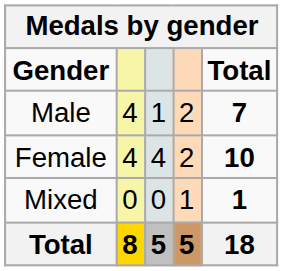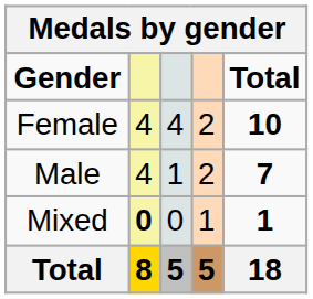 <table class="wikitable" style="font-size:85%; float:right">
 <tr bgcolor=EFEFEF>
 <th colspan=5>Medals by gender</th>
 </tr>
 <tr align=center>
 <td><strong>Gender</strong></td>
 <td bgcolor=F7F6A8></td>
 <td bgcolor=DCE5E5></td>
 <td bgcolor=FFDAB9></td>
 <td><strong>Total</strong></td>
 </tr>
 <tr align=center>
+<td>Female</td>
+<td bgcolor=F7F6A8>4</td>
+<td bgcolor=DCE5E5>4</td>
+<td bgcolor=FFDAB9>2</td>
+<td><strong>10</strong></td>
+</tr>
+<tr align=center>
 <td>Male</td>
 <td bgcolor=F7F6A8>4</td>
 <td bgcolor=DCE5E5>1</td>
 <td bgcolor=FFDAB9>2</td>
 <td><strong>7</strong></td>
 </tr>
 <tr align=center>
-<td>Female</td>
-<td bgcolor=F7F6A8>4</td>
-<td bgcolor=DCE5E5>4</td>
-<td bgcolor=FFDAB9>2</td>
-<td><strong>10</strong></td>
-</tr>
-<tr align=center>
 <td>Mixed</td>
-<td bgcolor=F7F6A8>0</td>
+<td bgcolor=F7F6A8><strong>0</strong></td>
 <td bgcolor=DCE5E5>0</td>
 <td bgcolor=FFDAB9>1</td>
 <td><strong>1</strong></td>
 </tr>
 <tr align=center>
 <th>Total</th>
 <th style="background:gold">8</th>
 <th style="background:silver">5</th>
 <th style="background:#c96">5</th>
 <th>18</th>
 </tr>
 </table>
